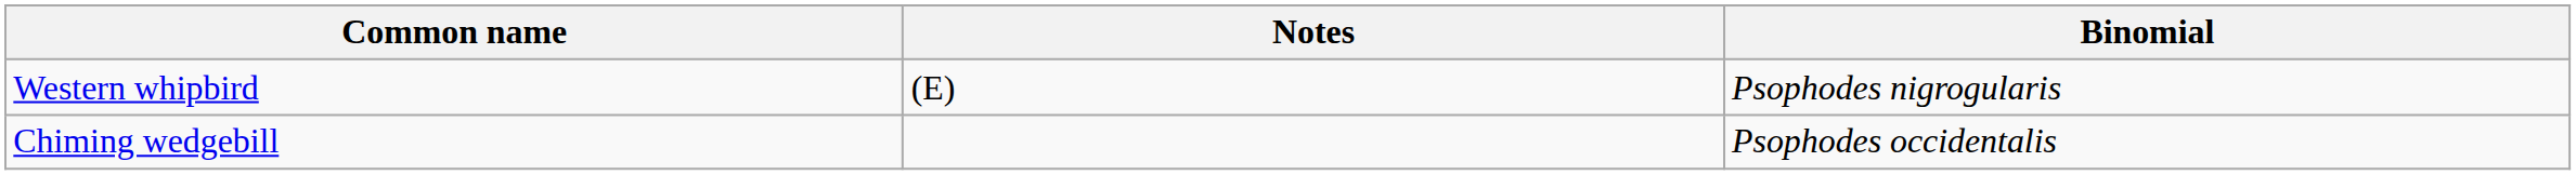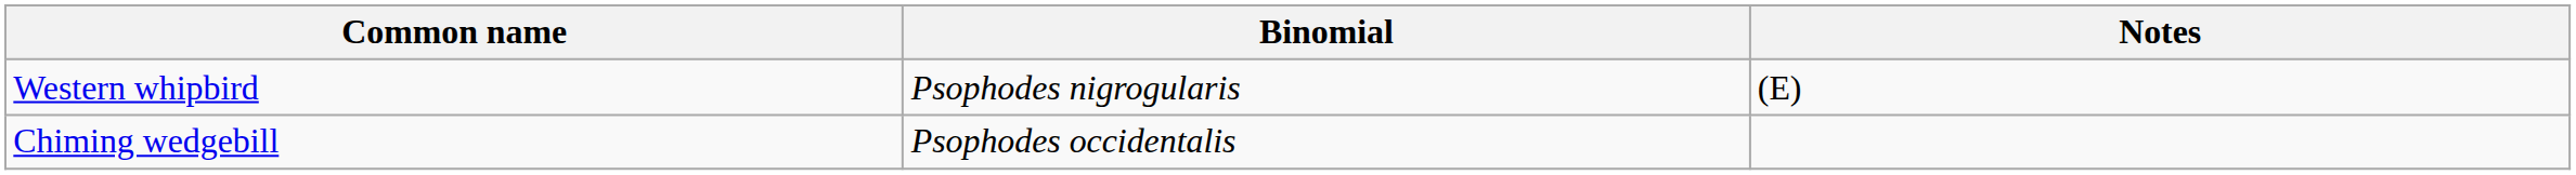 <table style="width:60%;" class="wikitable">
 <tr>
 <th width=35%>Common name</th>
+<th width=33%>Binomial</th>
 <th width=32%>Notes</th>
-<th width=33%>Binomial</th>
 </tr>
 <tr>
 <td><a href='#'>Western whipbird</a></td>
+<td><em>Psophodes nigrogularis</em></td>
 <td>(E)</td>
-<td><em>Psophodes nigrogularis</em></td>
 </tr>
 <tr>
 <td><a href='#'>Chiming wedgebill</a></td>
+<td><em>Psophodes occidentalis</em></td>
 <td></td>
-<td><em>Psophodes occidentalis</em></td>
 </tr>
 </table>
